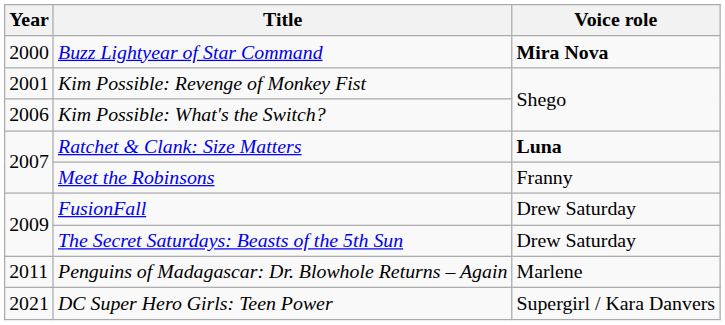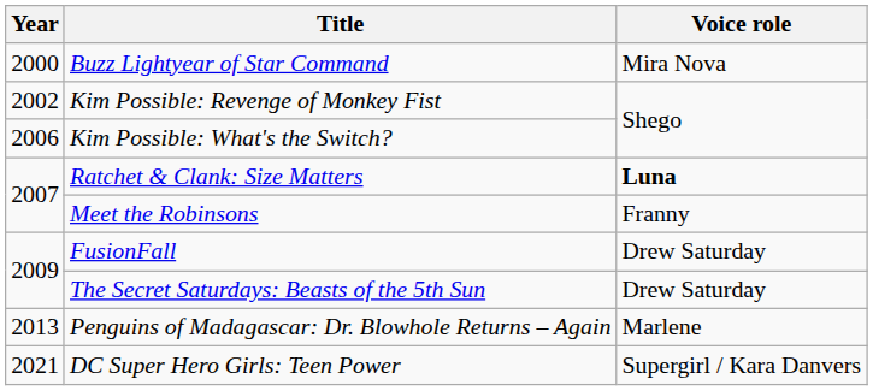 <table class="wikitable sortable">
 <tr>
 <th>Year</th>
 <th>Title</th>
 <th>Voice role</th>
 </tr>
 <tr>
 <td>2000</td>
 <td><em><a href='#'>Buzz Lightyear of Star Command</a></em></td>
-<td><strong>Mira Nova</strong></td>
+<td>Mira Nova</td>
 </tr>
 <tr>
-<td>2001</td>
+<td>2002</td>
 <td><em>Kim Possible: Revenge of Monkey Fist</em></td>
 <td rowspan="2">Shego</td>
 </tr>
 <tr>
 <td>2006</td>
 <td><em>Kim Possible: What's the Switch?</em></td>
 </tr>
 <tr>
 <td rowspan="2">2007</td>
 <td><em><a href='#'>Ratchet & Clank: Size Matters</a></em></td>
 <td><strong>Luna</strong></td>
 </tr>
 <tr>
 <td><em><a href='#'>Meet the Robinsons</a></em></td>
 <td>Franny</td>
 </tr>
 <tr>
 <td rowspan="2">2009</td>
 <td><em><a href='#'>FusionFall</a></em></td>
 <td>Drew Saturday</td>
 </tr>
 <tr>
 <td><em><a href='#'>The Secret Saturdays: Beasts of the 5th Sun</a></em></td>
 <td>Drew Saturday</td>
 </tr>
 <tr>
-<td>2011</td>
+<td>2013</td>
 <td><em>Penguins of Madagascar: Dr. Blowhole Returns – Again</em></td>
 <td>Marlene</td>
 </tr>
 <tr>
 <td>2021</td>
 <td><em>DC Super Hero Girls: Teen Power</em></td>
 <td>Supergirl / Kara Danvers</td>
 </tr>
 </table>
